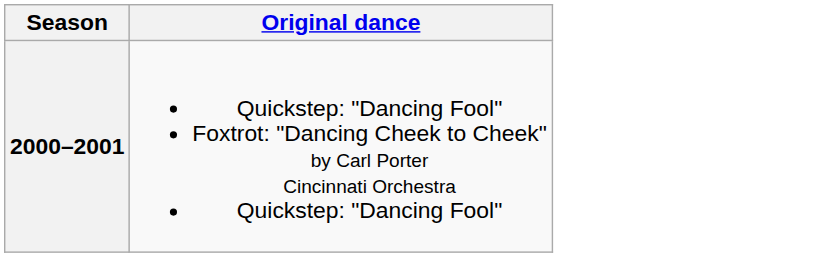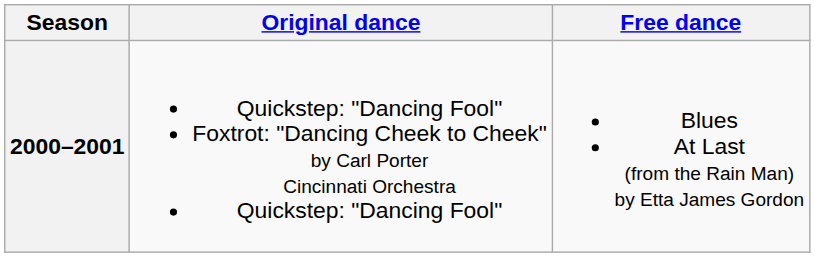 <table class=wikitable style=text-align:center>
 <tr>
 <th>Season</th>
 <th><a href='#'>Original dance</a></th>
+<th><a href='#'>Free dance</a></th>
 </tr>
 <tr>
 <th>2000–2001 <br> </th>
 <td><br><ul><li>Quickstep: "Dancing Fool"</li><li>Foxtrot: "Dancing Cheek to Cheek" <br><small> by Carl Porter <br> Cincinnati Orchestra </small></li><li>Quickstep: "Dancing Fool"</li></ul></td>
+<td><br><ul><li>Blues</li><li>At Last <br><small> (from the Rain Man) <br> by Etta James Gordon </small></li></ul></td>
 </tr>
 </table>
